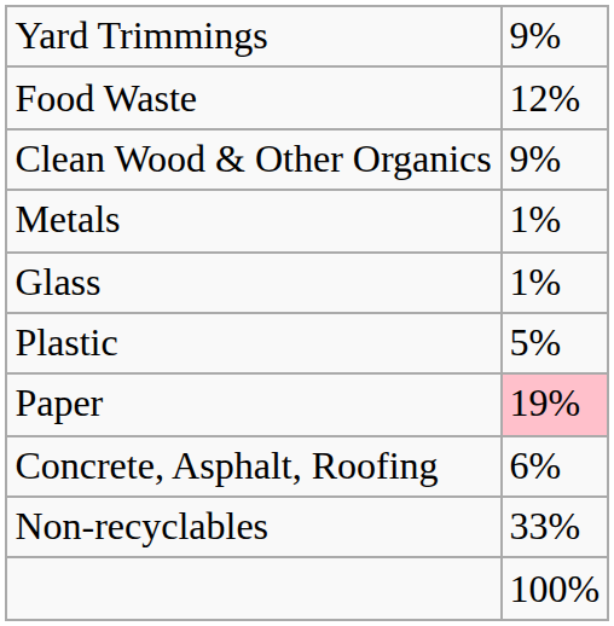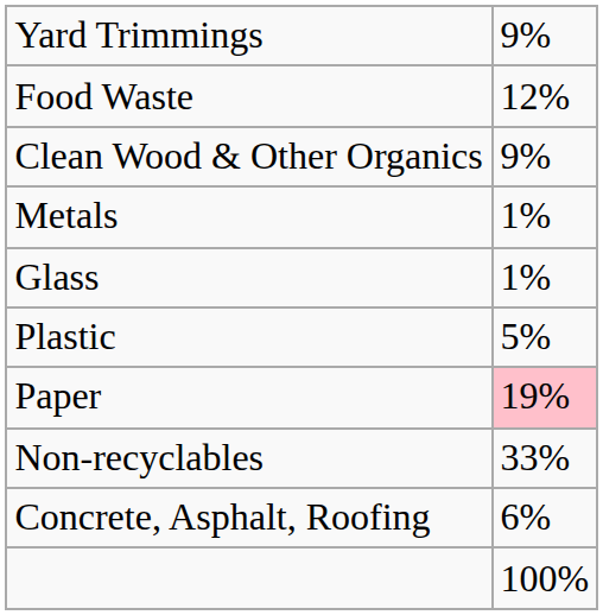 <table class="wikitable">
 <tr>
 <td>Yard Trimmings</td>
 <td>9%</td>
 </tr>
 <tr>
 <td>Food Waste</td>
 <td>12%</td>
 </tr>
 <tr>
 <td>Clean Wood & Other Organics</td>
 <td>9%</td>
 </tr>
 <tr>
 <td>Metals</td>
 <td>1%</td>
 </tr>
 <tr>
 <td>Glass</td>
 <td>1%</td>
 </tr>
 <tr>
 <td>Plastic</td>
 <td>5%</td>
 </tr>
 <tr>
 <td>Paper</td>
 <td style="background: pink;">19%</td>
 </tr>
 <tr>
+<td>Non-recyclables</td>
+<td>33%</td>
+</tr>
+<tr>
 <td>Concrete, Asphalt, Roofing</td>
 <td>6%</td>
-</tr>
-<tr>
-<td>Non-recyclables</td>
-<td>33%</td>
 </tr>
 <tr>
 <td></td>
 <td>100%</td>
 </tr>
 </table>
